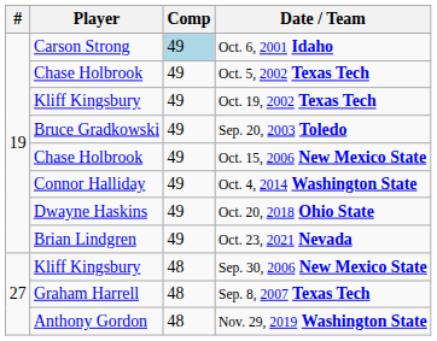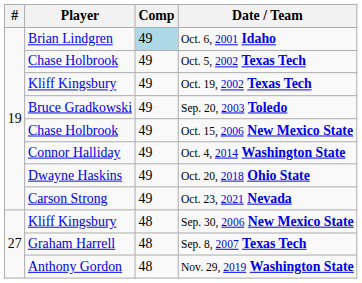 <table class="wikitable" style="font-size:90%; white-space: nowrap;">
 <tr>
 <th>#</th>
 <th>Player</th>
 <th>Comp</th>
 <th>Date / Team</th>
 </tr>
 <tr>
 <td rowspan=8>19</td>
-<td><a href='#'>Carson Strong</a></td>
+<td><a href='#'>Brian Lindgren</a></td>
 <td style="background: lightblue;">49</td>
 <td><small>Oct. 6, <a href='#'>2001</a></small> <strong><a href='#'>Idaho</a></strong></td>
 </tr>
 <tr>
 <td><a href='#'>Chase Holbrook</a></td>
 <td>49</td>
 <td><small>Oct. 5, <a href='#'>2002</a></small> <strong><a href='#'>Texas Tech</a></strong></td>
 </tr>
 <tr>
 <td><a href='#'>Kliff Kingsbury</a></td>
 <td>49</td>
 <td><small>Oct. 19, <a href='#'>2002</a></small> <strong><a href='#'>Texas Tech</a></strong></td>
 </tr>
 <tr>
 <td><a href='#'>Bruce Gradkowski</a></td>
 <td>49</td>
 <td><small>Sep. 20, <a href='#'>2003</a></small> <strong><a href='#'>Toledo</a></strong></td>
 </tr>
 <tr>
 <td><a href='#'>Chase Holbrook</a></td>
 <td>49</td>
 <td><small> Oct. 15, <a href='#'>2006</a></small> <strong><a href='#'>New Mexico State</a></strong></td>
 </tr>
 <tr>
 <td><a href='#'>Connor Halliday</a></td>
 <td>49</td>
 <td><small> Oct. 4, <a href='#'>2014</a></small> <strong><a href='#'>Washington State</a></strong></td>
 </tr>
 <tr>
 <td><a href='#'>Dwayne Haskins</a></td>
 <td>49</td>
 <td><small> Oct. 20, <a href='#'>2018</a></small> <strong><a href='#'>Ohio State</a></strong></td>
 </tr>
 <tr>
-<td><a href='#'>Brian Lindgren</a></td>
+<td><a href='#'>Carson Strong</a></td>
 <td>49</td>
 <td><small> Oct. 23, <a href='#'>2021</a></small> <strong><a href='#'>Nevada</a></strong></td>
 </tr>
 <tr>
 <td rowspan=3>27</td>
 <td><a href='#'>Kliff Kingsbury</a></td>
 <td>48</td>
 <td><small> Sep. 30, <a href='#'>2006</a></small> <strong><a href='#'>New Mexico State</a></strong></td>
 </tr>
 <tr>
 <td><a href='#'>Graham Harrell</a></td>
 <td>48</td>
 <td><small> Sep. 8, <a href='#'>2007</a></small> <strong><a href='#'>Texas Tech</a></strong></td>
 </tr>
 <tr>
 <td><a href='#'>Anthony Gordon</a></td>
 <td>48</td>
 <td><small> Nov. 29, <a href='#'>2019</a></small> <strong><a href='#'>Washington State</a></strong></td>
 </tr>
 </table>
